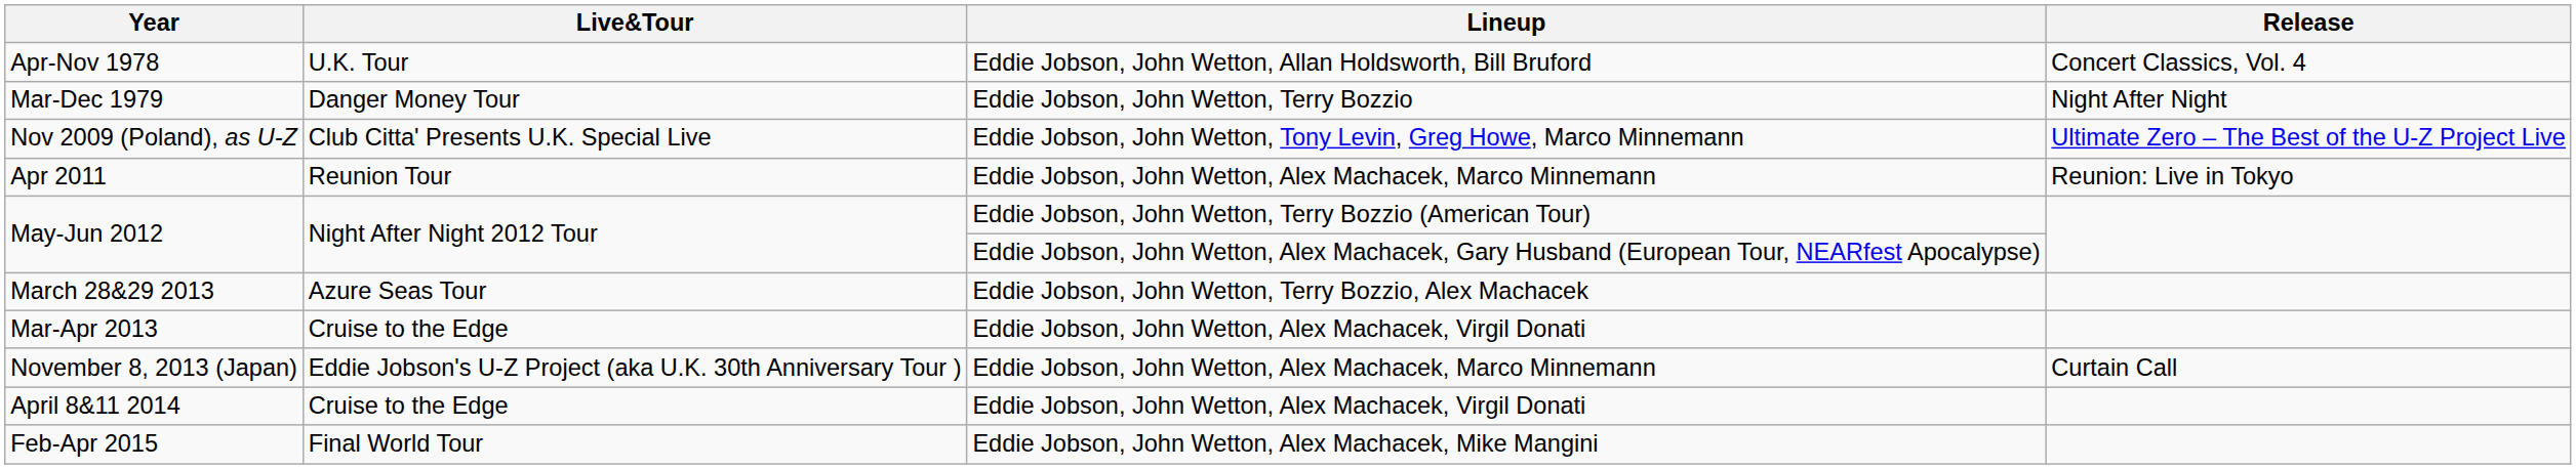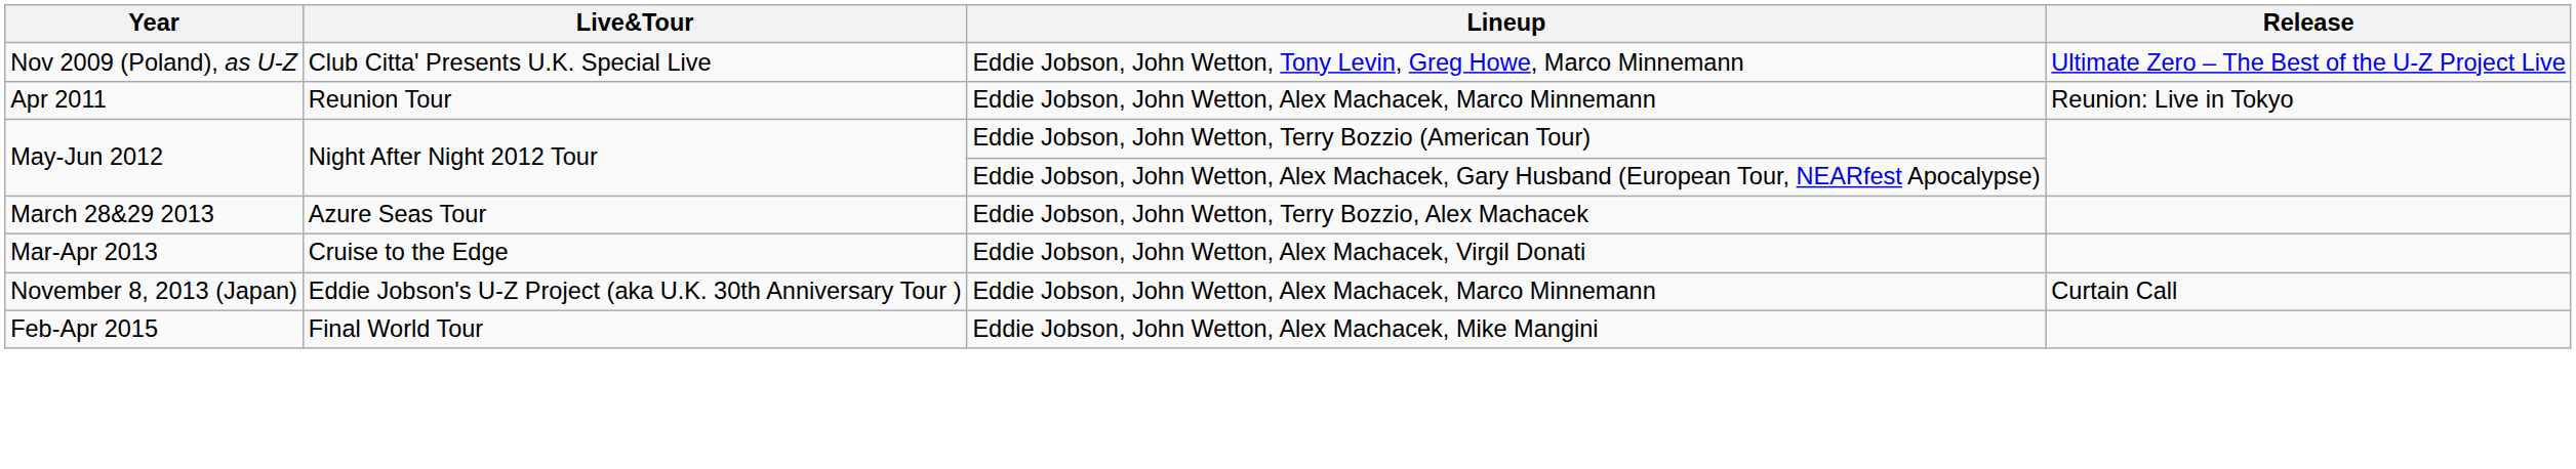 <table class="wikitable">
 <tr>
 <th>Year</th>
 <th>Live&Tour</th>
 <th>Lineup</th>
 <th>Release</th>
-</tr>
-<tr>
-<td>Apr-Nov 1978</td>
-<td>U.K. Tour</td>
-<td>Eddie Jobson, John Wetton, Allan Holdsworth, Bill Bruford</td>
-<td>Concert Classics, Vol. 4</td>
-</tr>
-<tr>
-<td>Mar-Dec 1979</td>
-<td>Danger Money Tour</td>
-<td>Eddie Jobson, John Wetton, Terry Bozzio</td>
-<td>Night After Night</td>
 </tr>
 <tr>
 <td>Nov 2009 (Poland), <em>as U-Z</em></td>
 <td>Club Citta' Presents U.K. Special Live</td>
 <td>Eddie Jobson, John Wetton, <a href='#'>Tony Levin</a>, <a href='#'>Greg Howe</a>, Marco Minnemann</td>
 <td><a href='#'>Ultimate Zero – The Best of the U-Z Project Live</a></td>
 </tr>
 <tr>
 <td>Apr 2011</td>
 <td>Reunion Tour</td>
 <td>Eddie Jobson, John Wetton, Alex Machacek, Marco Minnemann</td>
 <td>Reunion: Live in Tokyo</td>
 </tr>
 <tr>
 <td Rowspan=2>May-Jun 2012</td>
 <td Rowspan=2>Night After Night 2012 Tour</td>
 <td>Eddie Jobson, John Wetton, Terry Bozzio (American Tour)</td>
 <td Rowspan=2></td>
 </tr>
 <tr>
 <td>Eddie Jobson, John Wetton, Alex Machacek, Gary Husband (European Tour, <a href='#'>NEARfest</a> Apocalypse)</td>
 </tr>
 <tr>
 <td>March 28&29 2013</td>
 <td>Azure Seas Tour</td>
 <td>Eddie Jobson, John Wetton, Terry Bozzio, Alex Machacek</td>
 <td></td>
 </tr>
 <tr>
 <td>Mar-Apr 2013</td>
 <td>Cruise to the Edge</td>
 <td>Eddie Jobson, John Wetton, Alex Machacek, Virgil Donati</td>
 <td></td>
 </tr>
 <tr>
 <td>November 8, 2013 (Japan)</td>
 <td>Eddie Jobson's U-Z Project (aka U.K. 30th Anniversary Tour )</td>
 <td>Eddie Jobson, John Wetton, Alex Machacek, Marco Minnemann</td>
 <td>Curtain Call</td>
 </tr>
 <tr>
-<td>April 8&11 2014</td>
-<td>Cruise to the Edge</td>
-<td>Eddie Jobson, John Wetton, Alex Machacek, Virgil Donati</td>
-<td></td>
-</tr>
-<tr>
 <td>Feb-Apr 2015</td>
 <td>Final World Tour</td>
 <td>Eddie Jobson, John Wetton, Alex Machacek, Mike Mangini</td>
 <td></td>
 </tr>
 </table>
